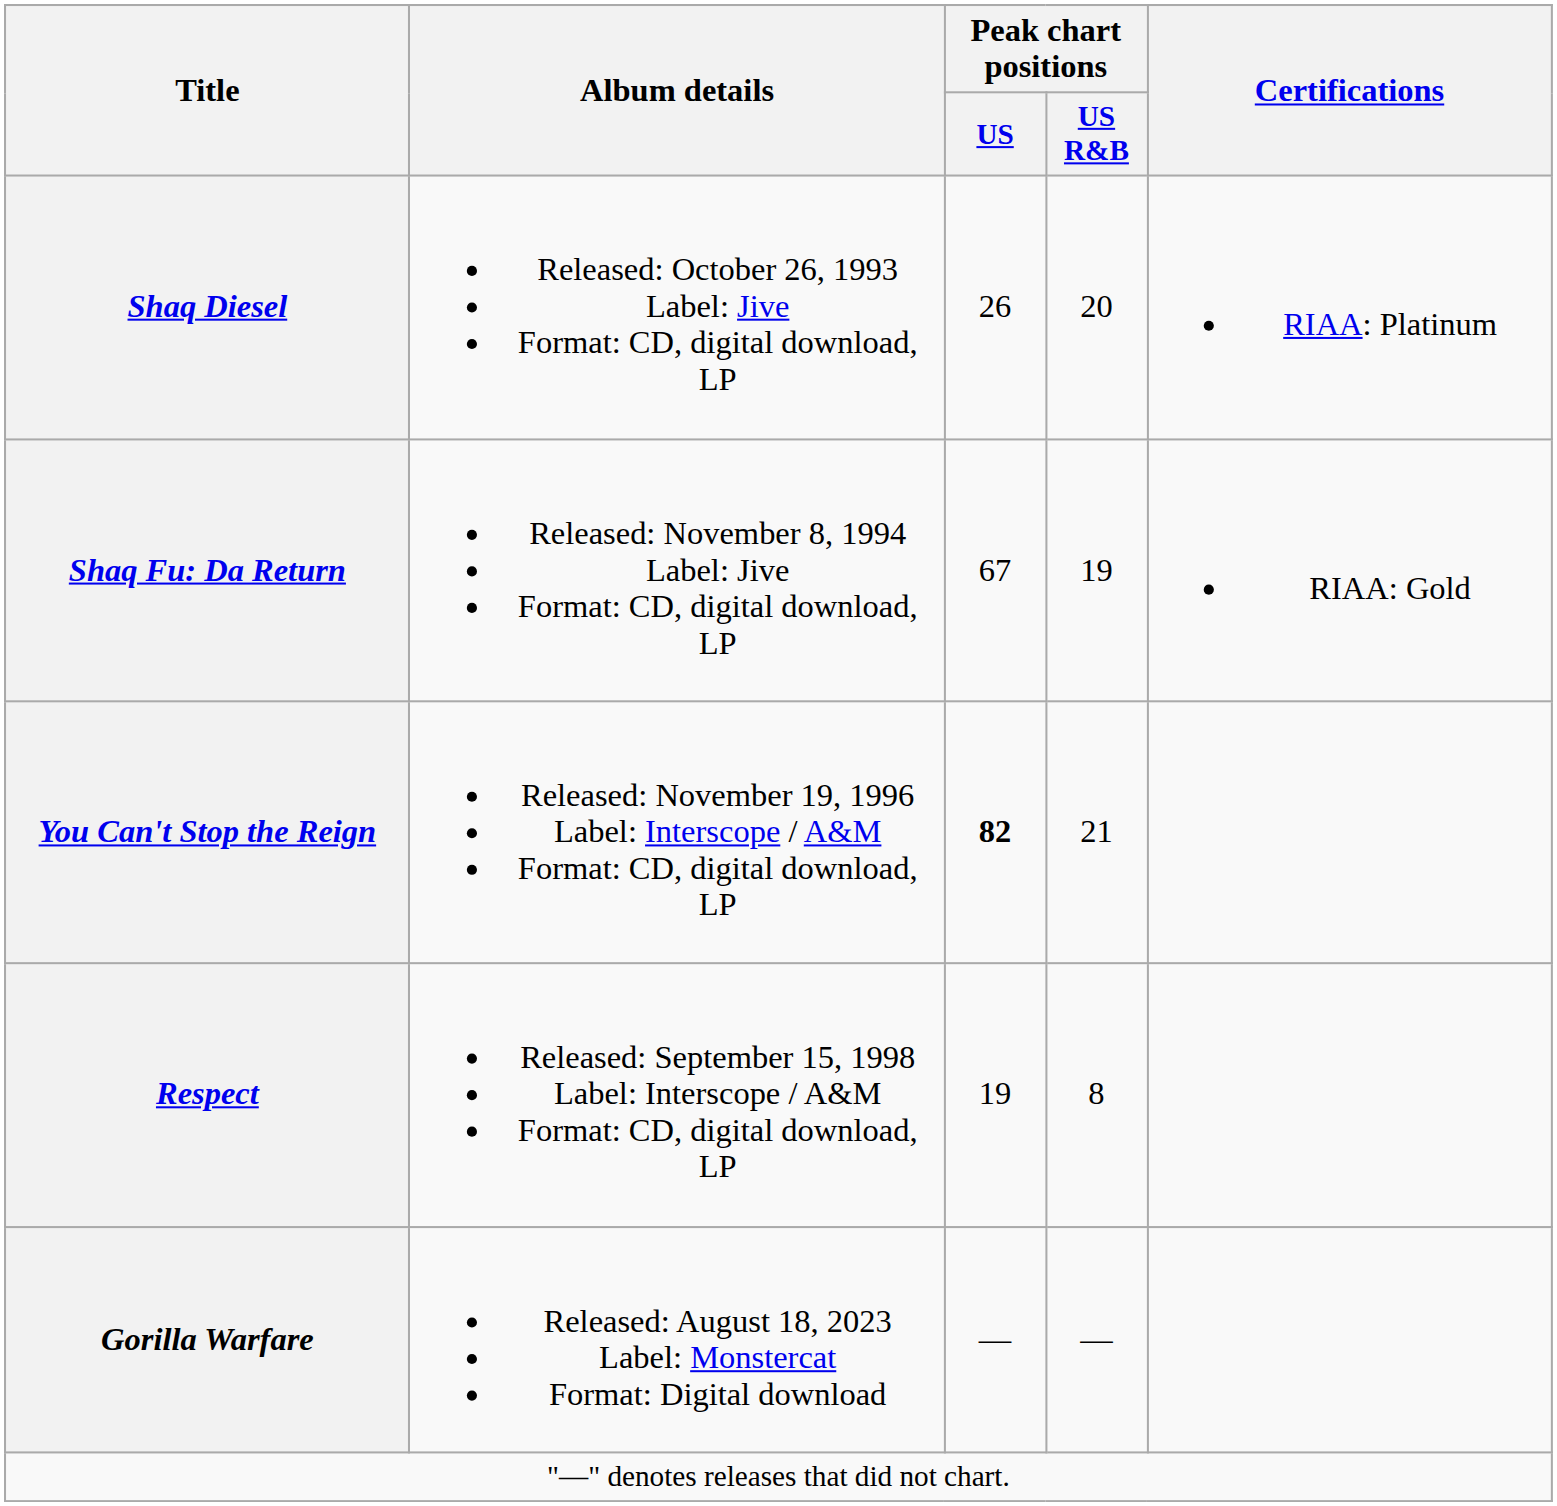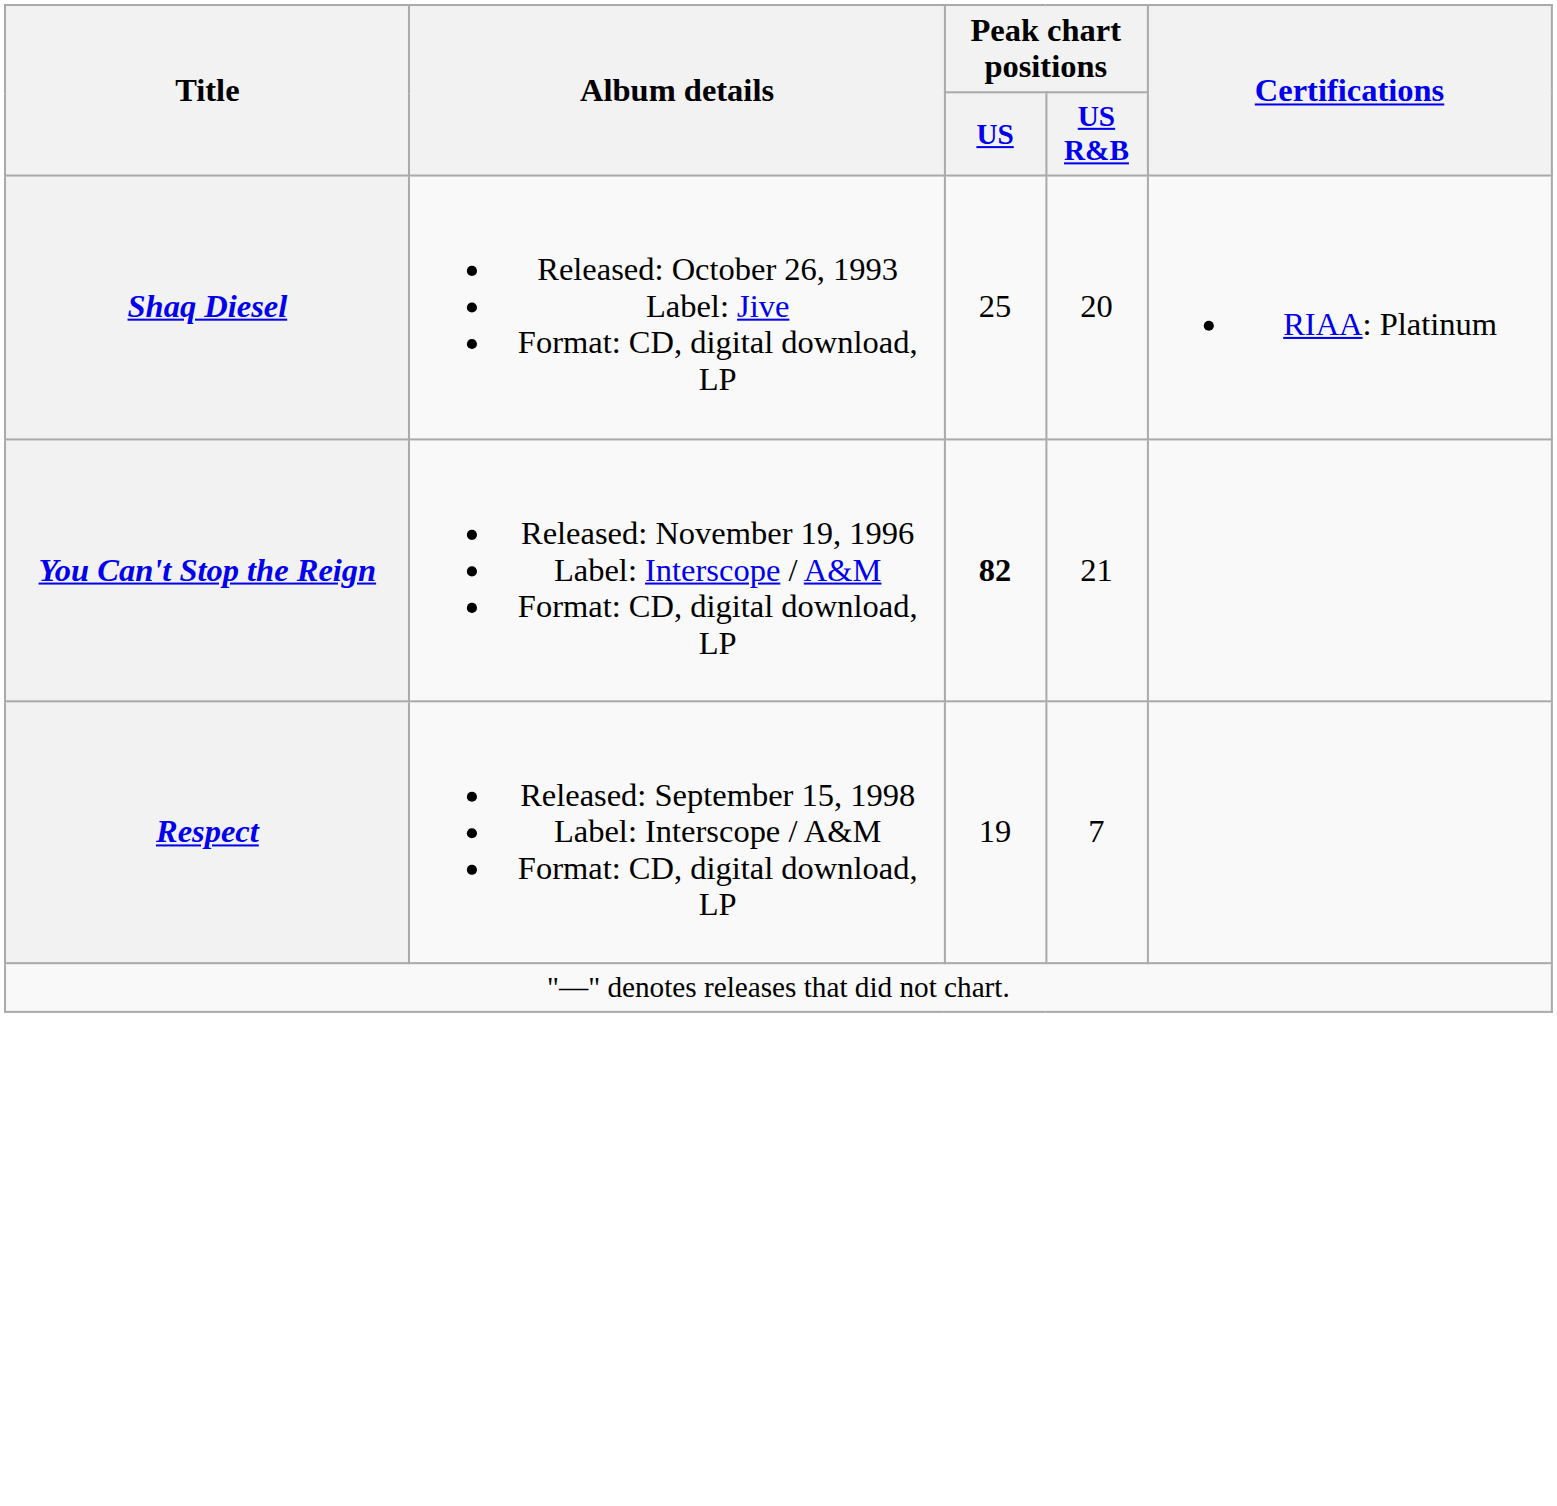 <table class="wikitable plainrowheaders" style="text-align:center;">
 <tr>
 <th scope="col" rowspan="2" style="width:12em;">Title</th>
 <th scope="col" rowspan="2" style="width:16em;">Album details</th>
 <th scope="col" colspan="2">Peak chart positions</th>
 <th scope="col" rowspan="2" style="width:12em;"><a href='#'>Certifications</a></th>
 </tr>
 <tr>
 <th scope="col" style="width:3em;font-size:90%;"><a href='#'>US</a><br></th>
 <th scope="col" style="width:3em;font-size:90%;"><a href='#'>US R&B</a><br></th>
 </tr>
 <tr>
 <th scope="row"><em><a href='#'>Shaq Diesel</a></em></th>
 <td><br><ul><li>Released: October 26, 1993</li><li>Label: <a href='#'>Jive</a></li><li>Format: CD, digital download, LP</li></ul></td>
-<td>26</td>
+<td>25</td>
 <td>20</td>
 <td><br><ul><li><a href='#'>RIAA</a>: Platinum</li></ul></td>
-</tr>
-<tr>
-<th scope="row"><em><a href='#'>Shaq Fu: Da Return</a></em></th>
-<td><br><ul><li>Released: November 8, 1994</li><li>Label: Jive</li><li>Format: CD, digital download, LP</li></ul></td>
-<td>67</td>
-<td>19</td>
-<td><br><ul><li>RIAA: Gold</li></ul></td>
 </tr>
 <tr>
 <th scope="row"><em><a href='#'>You Can't Stop the Reign</a></em></th>
 <td><br><ul><li>Released: November 19, 1996</li><li>Label: <a href='#'>Interscope</a> / <a href='#'>A&M</a></li><li>Format: CD, digital download, LP</li></ul></td>
 <td><strong>82</strong></td>
 <td>21</td>
 <td></td>
 </tr>
 <tr>
 <th scope="row"><em><a href='#'>Respect</a></em></th>
 <td><br><ul><li>Released: September 15, 1998</li><li>Label: Interscope / A&M</li><li>Format: CD, digital download, LP</li></ul></td>
 <td>19</td>
-<td>8</td>
-<td></td>
-</tr>
-<tr>
-<th scope="row"><em>Gorilla Warfare</em></th>
-<td><br><ul><li>Released: August 18, 2023</li><li>Label: <a href='#'>Monstercat</a></li><li>Format: Digital download</li></ul></td>
-<td>—</td>
-<td>—</td>
+<td>7</td>
 <td></td>
 </tr>
 <tr>
 <td colspan="5" style="font-size:90%">"—" denotes releases that did not chart.</td>
 </tr>
 </table>
